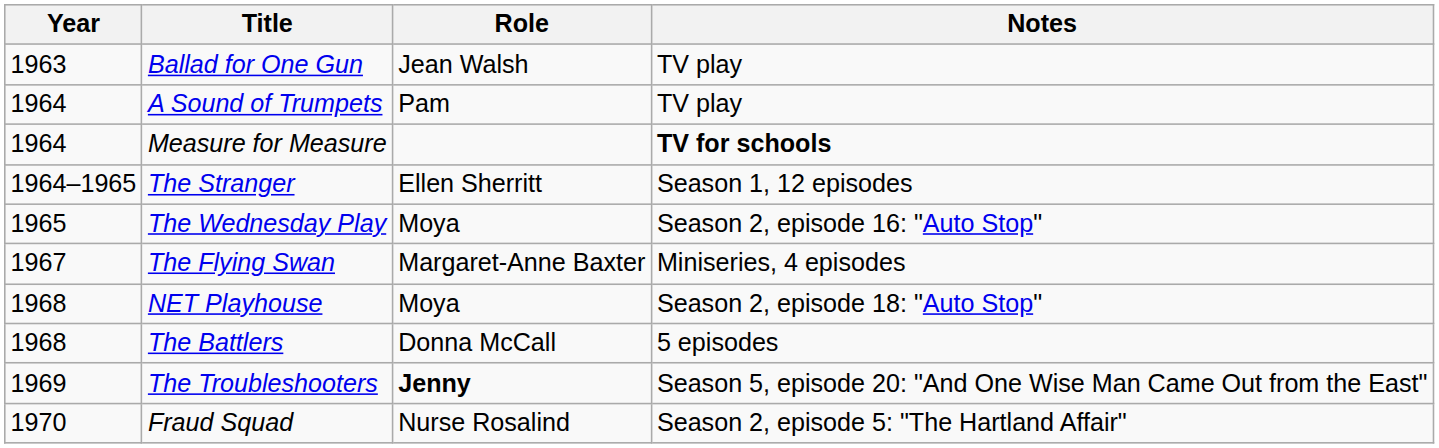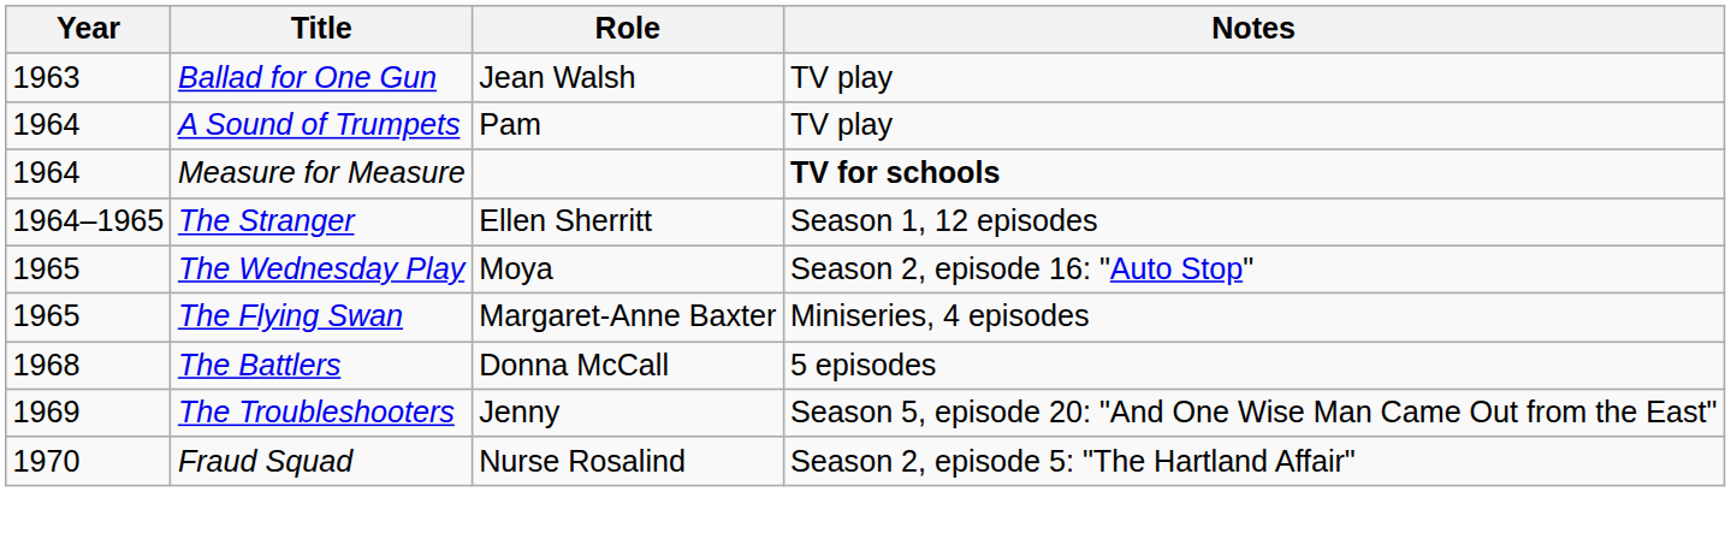 <table class=wikitable>
 <tr>
 <th>Year</th>
 <th>Title</th>
 <th>Role</th>
 <th>Notes</th>
 </tr>
 <tr>
 <td>1963</td>
 <td><em><a href='#'>Ballad for One Gun</a></em></td>
 <td>Jean Walsh</td>
 <td>TV play</td>
 </tr>
 <tr>
 <td>1964</td>
 <td><em><a href='#'>A Sound of Trumpets</a></em></td>
 <td>Pam</td>
 <td>TV play</td>
 </tr>
 <tr>
 <td>1964</td>
 <td><em>Measure for Measure</em></td>
 <td></td>
 <td><strong>TV for schools</strong></td>
 </tr>
 <tr>
 <td>1964–1965</td>
 <td><em><a href='#'>The Stranger</a></em></td>
 <td>Ellen Sherritt</td>
 <td>Season 1, 12 episodes</td>
 </tr>
 <tr>
 <td>1965</td>
 <td><em><a href='#'>The Wednesday Play</a></em></td>
 <td>Moya</td>
 <td>Season 2, episode 16: "<a href='#'>Auto Stop</a>"</td>
 </tr>
 <tr>
-<td>1967</td>
+<td>1965</td>
 <td><em><a href='#'>The Flying Swan</a></em></td>
 <td>Margaret-Anne Baxter</td>
 <td>Miniseries, 4 episodes</td>
-</tr>
-<tr>
-<td>1968</td>
-<td><em><a href='#'>NET Playhouse</a></em></td>
-<td>Moya</td>
-<td>Season 2, episode 18: "<a href='#'>Auto Stop</a>"</td>
 </tr>
 <tr>
 <td>1968</td>
 <td><em><a href='#'>The Battlers</a></em></td>
 <td>Donna McCall</td>
 <td>5 episodes</td>
 </tr>
 <tr>
 <td>1969</td>
 <td><em><a href='#'>The Troubleshooters</a></em></td>
-<td><strong>Jenny</strong></td>
+<td>Jenny</td>
 <td>Season 5, episode 20: "And One Wise Man Came Out from the East"</td>
 </tr>
 <tr>
 <td>1970</td>
 <td><em>Fraud Squad</em></td>
 <td>Nurse Rosalind</td>
 <td>Season 2, episode 5: "The Hartland Affair"</td>
 </tr>
 </table>
